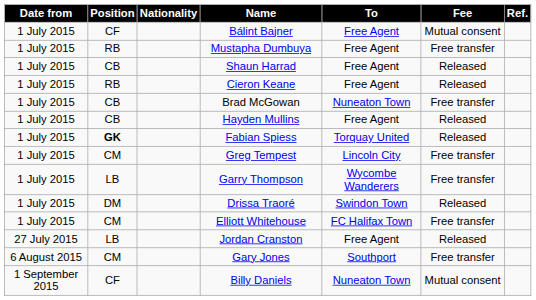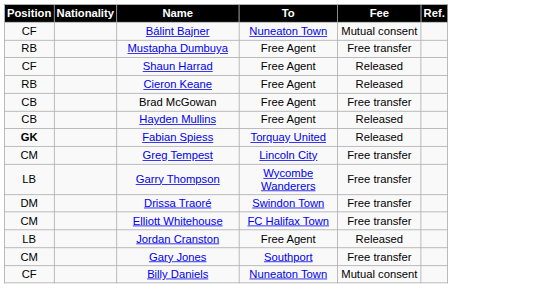 <table class="wikitable"  style="text-align:center; font-size:90%; ">
 <tr>
-<th style="background:#000000; color:#FFFFFF; width:100px;">Date from</th>
 <th style="background:#000000; color:#FFFFFF; width:50px;">Position</th>
 <th style="background:#000000; color:#FFFFFF; width:50px;">Nationality</th>
 <th style="background:#000000; color:#FFFFFF; width:150px;">Name</th>
 <th style="background:#000000; color:#FFFFFF; width:120px;">To</th>
 <th style="background:#000000; color:#FFFFFF; width:100px;">Fee</th>
 <th style="background:#000000; color:#FFFFFF; width:25px;">Ref.</th>
 </tr>
 <tr>
-<td>1 July 2015</td>
 <td>CF</td>
 <td></td>
 <td><a href='#'>Bálint Bajner</a></td>
-<td><a href='#'>Free Agent</a></td>
+<td><a href='#'>Nuneaton Town</a></td>
 <td>Mutual consent</td>
 <td></td>
 </tr>
 <tr>
-<td>1 July 2015</td>
 <td>RB</td>
 <td></td>
 <td><a href='#'>Mustapha Dumbuya</a></td>
 <td>Free Agent</td>
 <td>Free transfer</td>
 <td></td>
 </tr>
 <tr>
-<td>1 July 2015</td>
-<td>CB</td>
+<td>CF</td>
 <td></td>
 <td><a href='#'>Shaun Harrad</a></td>
 <td>Free Agent</td>
 <td>Released</td>
 <td></td>
 </tr>
 <tr>
-<td>1 July 2015</td>
 <td>RB</td>
 <td></td>
 <td><a href='#'>Cieron Keane</a></td>
 <td>Free Agent</td>
 <td>Released</td>
 <td></td>
 </tr>
 <tr>
-<td>1 July 2015</td>
 <td>CB</td>
 <td></td>
 <td>Brad McGowan</td>
-<td><a href='#'>Nuneaton Town</a></td>
+<td>Free Agent</td>
 <td>Free transfer</td>
 <td></td>
 </tr>
 <tr>
-<td>1 July 2015</td>
 <td>CB</td>
 <td></td>
 <td><a href='#'>Hayden Mullins</a></td>
 <td>Free Agent</td>
 <td>Released</td>
 <td></td>
 </tr>
 <tr>
-<td>1 July 2015</td>
 <td><strong>GK</strong></td>
 <td></td>
 <td><a href='#'>Fabian Spiess</a></td>
 <td><a href='#'>Torquay United</a> </td>
 <td>Released</td>
 <td></td>
 </tr>
 <tr>
-<td>1 July 2015</td>
 <td>CM</td>
 <td></td>
 <td><a href='#'>Greg Tempest</a></td>
 <td><a href='#'>Lincoln City</a> </td>
 <td>Free transfer</td>
 <td></td>
 </tr>
 <tr>
-<td>1 July 2015</td>
 <td>LB</td>
 <td></td>
 <td><a href='#'>Garry Thompson</a></td>
 <td><a href='#'>Wycombe Wanderers</a></td>
 <td>Free transfer</td>
 <td></td>
 </tr>
 <tr>
-<td>1 July 2015</td>
 <td>DM</td>
 <td></td>
 <td><a href='#'>Drissa Traoré</a></td>
 <td><a href='#'>Swindon Town</a> </td>
-<td>Released</td>
+<td>Free transfer</td>
 <td></td>
 </tr>
 <tr>
-<td>1 July 2015</td>
 <td>CM</td>
 <td></td>
 <td><a href='#'>Elliott Whitehouse</a></td>
 <td><a href='#'>FC Halifax Town</a> </td>
 <td>Free transfer</td>
 <td></td>
 </tr>
 <tr>
-<td>27 July 2015</td>
 <td>LB</td>
 <td></td>
 <td><a href='#'>Jordan Cranston</a></td>
 <td>Free Agent</td>
 <td>Released</td>
 <td></td>
 </tr>
 <tr>
-<td>6 August 2015</td>
 <td>CM</td>
 <td></td>
 <td><a href='#'>Gary Jones</a></td>
 <td><a href='#'>Southport</a></td>
 <td>Free transfer</td>
 <td></td>
 </tr>
 <tr>
-<td>1 September 2015</td>
 <td>CF</td>
 <td></td>
 <td><a href='#'>Billy Daniels</a></td>
 <td><a href='#'>Nuneaton Town</a></td>
 <td>Mutual consent</td>
 <td></td>
 </tr>
 </table>
